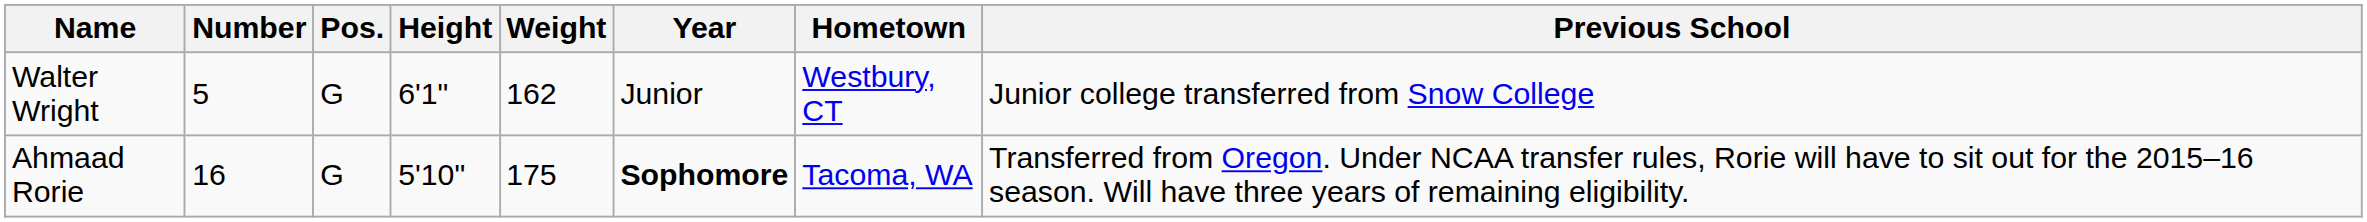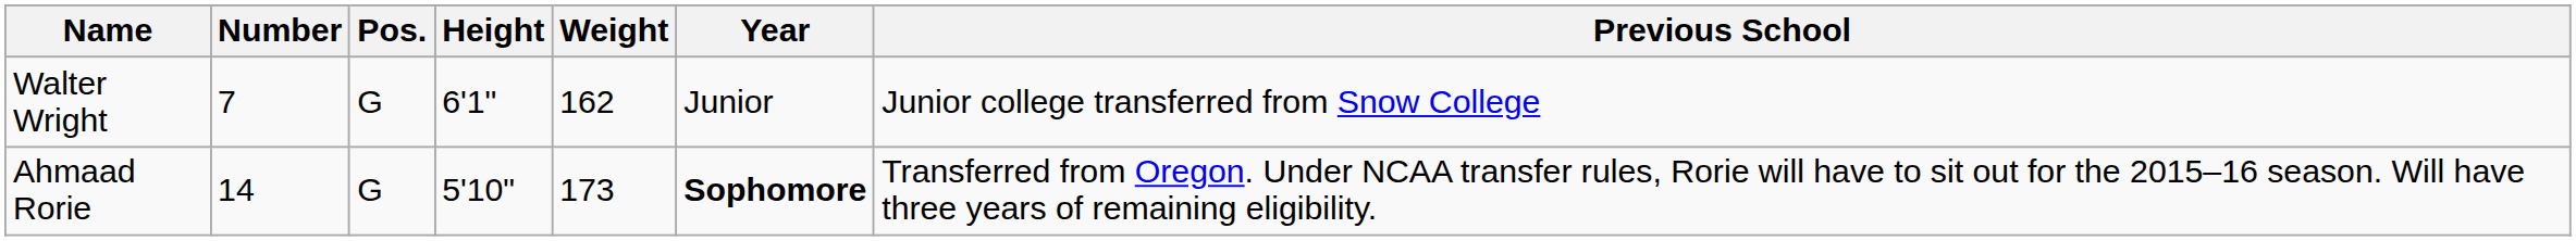 <table class="wikitable sortable" border="1">
 <tr>
 <th>Name</th>
 <th>Number</th>
 <th>Pos.</th>
 <th>Height</th>
 <th>Weight</th>
 <th>Year</th>
-<th>Hometown</th>
 <th class="unsortable">Previous School</th>
 </tr>
 <tr>
 <td>Walter Wright</td>
-<td>5</td>
+<td>7</td>
 <td>G</td>
 <td>6'1"</td>
 <td>162</td>
 <td>Junior</td>
-<td><a href='#'>Westbury, CT</a></td>
 <td>Junior college transferred from <a href='#'>Snow College</a></td>
 </tr>
 <tr>
 <td>Ahmaad Rorie</td>
-<td>16</td>
+<td>14</td>
 <td>G</td>
 <td>5'10"</td>
-<td>175</td>
+<td>173</td>
 <td><strong>Sophomore</strong></td>
-<td><a href='#'>Tacoma, WA</a></td>
 <td>Transferred from <a href='#'>Oregon</a>. Under NCAA transfer rules, Rorie will have to sit out for the 2015–16 season. Will have three years of remaining eligibility.</td>
 </tr>
 </table>
